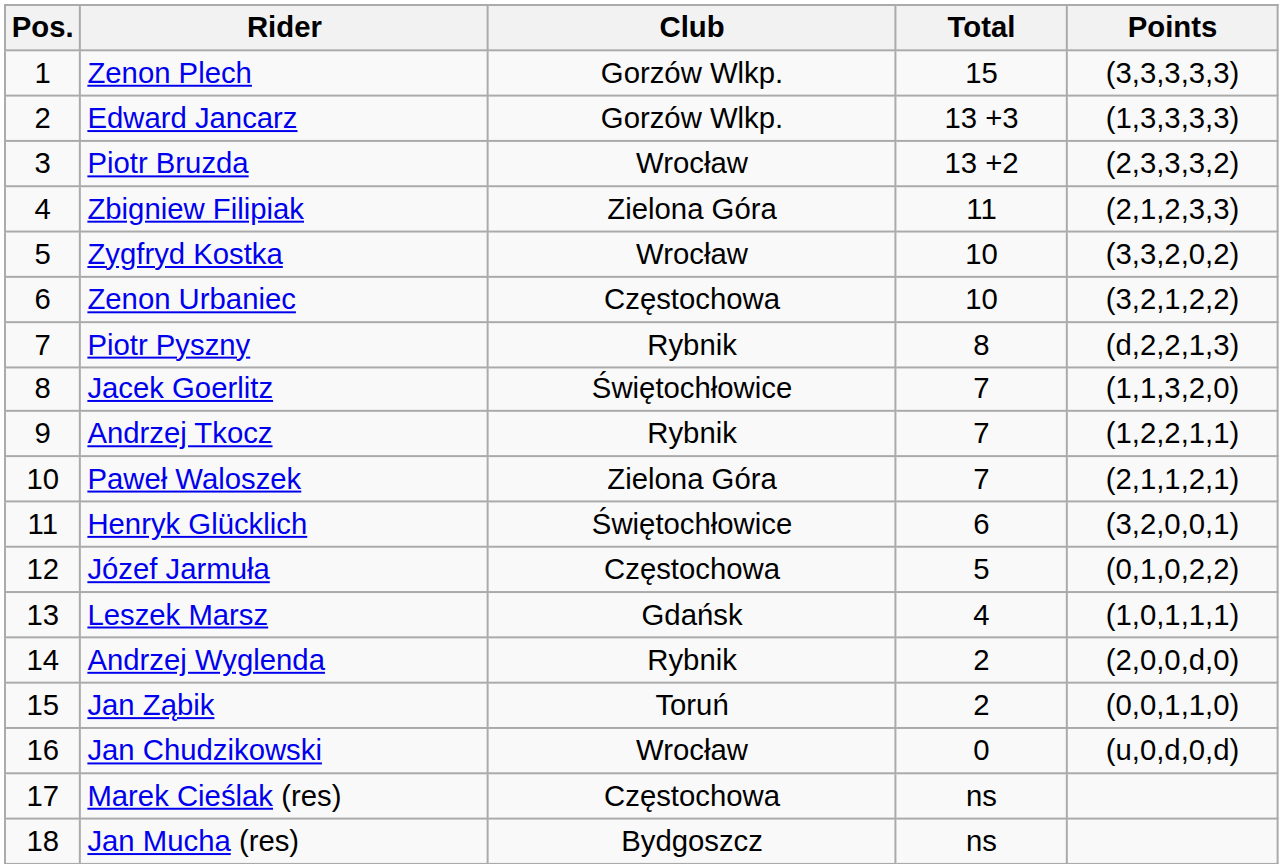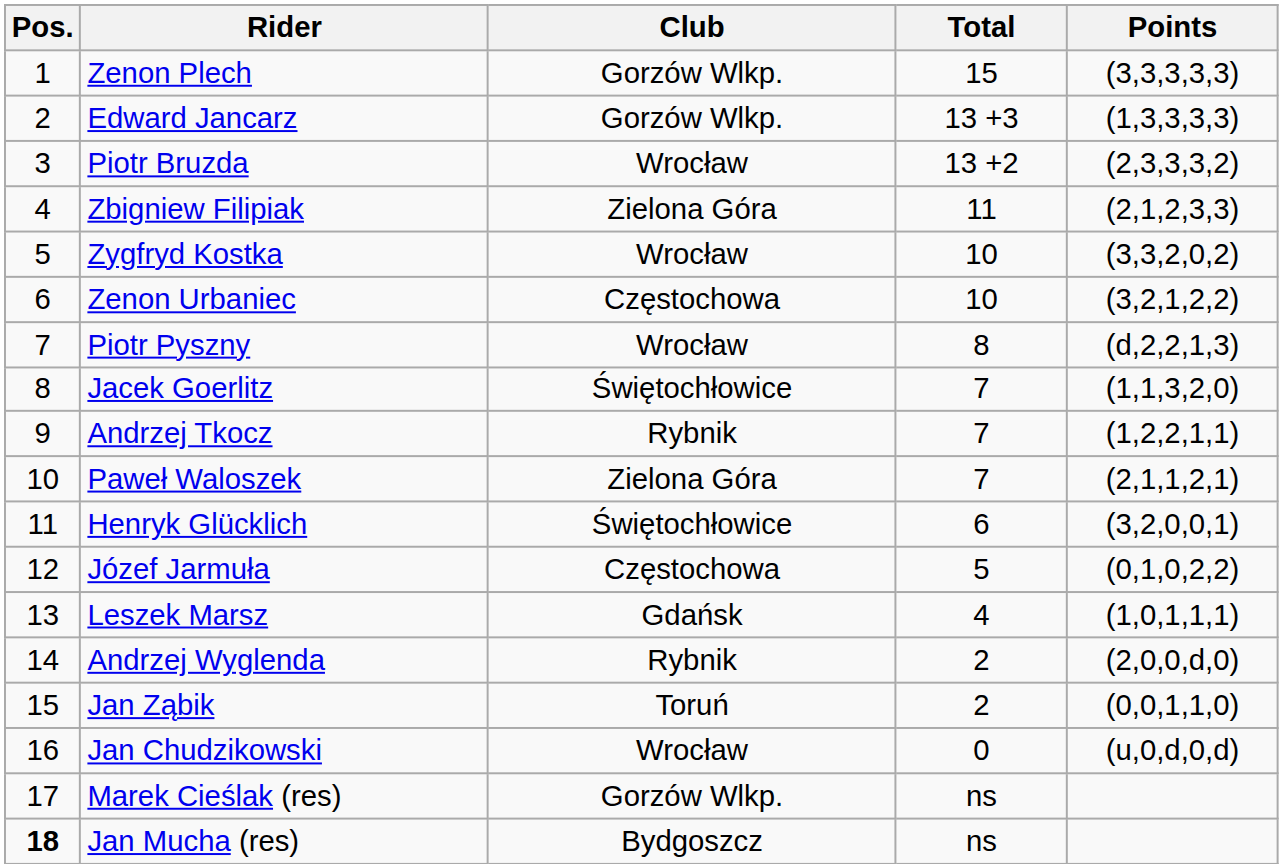 <table class=wikitable style="font-size:93%;">
 <tr>
 <th width=25px>Pos.</th>
 <th width=200px>Rider</th>
 <th width=200px>Club</th>
 <th width=80px>Total</th>
 <th width=100px>Points</th>
 </tr>
 <tr align=center>
 <td>1</td>
 <td align=left><a href='#'>Zenon Plech</a></td>
 <td>Gorzów Wlkp.</td>
 <td>15</td>
 <td>(3,3,3,3,3)</td>
 </tr>
 <tr align=center>
 <td>2</td>
 <td align=left><a href='#'>Edward Jancarz</a></td>
 <td>Gorzów Wlkp.</td>
 <td>13 +3</td>
 <td>(1,3,3,3,3)</td>
 </tr>
 <tr align=center>
 <td>3</td>
 <td align=left><a href='#'>Piotr Bruzda</a></td>
 <td>Wrocław</td>
 <td>13 +2</td>
 <td>(2,3,3,3,2)</td>
 </tr>
 <tr align=center>
 <td>4</td>
 <td align=left><a href='#'>Zbigniew Filipiak</a></td>
 <td>Zielona Góra</td>
 <td>11</td>
 <td>(2,1,2,3,3)</td>
 </tr>
 <tr align=center>
 <td>5</td>
 <td align=left><a href='#'>Zygfryd Kostka</a></td>
 <td>Wrocław</td>
 <td>10</td>
 <td>(3,3,2,0,2)</td>
 </tr>
 <tr align=center>
 <td>6</td>
 <td align=left><a href='#'>Zenon Urbaniec</a></td>
 <td>Częstochowa</td>
 <td>10</td>
 <td>(3,2,1,2,2)</td>
 </tr>
 <tr align=center>
 <td>7</td>
 <td align=left><a href='#'>Piotr Pyszny</a></td>
-<td>Rybnik</td>
+<td>Wrocław</td>
 <td>8</td>
 <td>(d,2,2,1,3)</td>
 </tr>
 <tr align=center>
 <td>8</td>
 <td align=left><a href='#'>Jacek Goerlitz</a></td>
 <td>Świętochłowice</td>
 <td>7</td>
 <td>(1,1,3,2,0)</td>
 </tr>
 <tr align=center>
 <td>9</td>
 <td align=left><a href='#'>Andrzej Tkocz</a></td>
 <td>Rybnik</td>
 <td>7</td>
 <td>(1,2,2,1,1)</td>
 </tr>
 <tr align=center>
 <td>10</td>
 <td align=left><a href='#'>Paweł Waloszek</a></td>
 <td>Zielona Góra</td>
 <td>7</td>
 <td>(2,1,1,2,1)</td>
 </tr>
 <tr align=center>
 <td>11</td>
 <td align=left><a href='#'>Henryk Glücklich</a></td>
 <td>Świętochłowice</td>
 <td>6</td>
 <td>(3,2,0,0,1)</td>
 </tr>
 <tr align=center>
 <td>12</td>
 <td align=left><a href='#'>Józef Jarmuła</a></td>
 <td>Częstochowa</td>
 <td>5</td>
 <td>(0,1,0,2,2)</td>
 </tr>
 <tr align=center>
 <td>13</td>
 <td align=left><a href='#'>Leszek Marsz</a></td>
 <td>Gdańsk</td>
 <td>4</td>
 <td>(1,0,1,1,1)</td>
 </tr>
 <tr align=center>
 <td>14</td>
 <td align=left><a href='#'>Andrzej Wyglenda</a></td>
 <td>Rybnik</td>
 <td>2</td>
 <td>(2,0,0,d,0)</td>
 </tr>
 <tr align=center>
 <td>15</td>
 <td align=left><a href='#'>Jan Ząbik</a></td>
 <td>Toruń</td>
 <td>2</td>
 <td>(0,0,1,1,0)</td>
 </tr>
 <tr align=center>
 <td>16</td>
 <td align=left><a href='#'>Jan Chudzikowski</a></td>
 <td>Wrocław</td>
 <td>0</td>
 <td>(u,0,d,0,d)</td>
 </tr>
 <tr align=center>
 <td>17</td>
 <td align=left><a href='#'>Marek Cieślak</a> (res)</td>
-<td>Częstochowa</td>
+<td>Gorzów Wlkp.</td>
 <td>ns</td>
 <td></td>
 </tr>
 <tr align=center>
-<td>18</td>
+<td><strong>18</strong></td>
 <td align=left><a href='#'>Jan Mucha</a> (res)</td>
 <td>Bydgoszcz</td>
 <td>ns</td>
 <td></td>
 </tr>
 </table>
